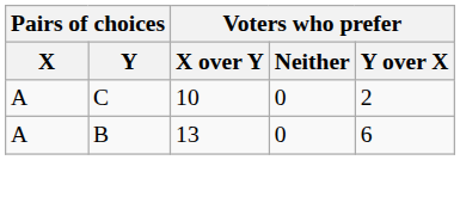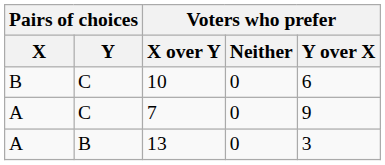 <table class="wikitable">
 <tr>
 <th colspan=2>Pairs of choices</th>
 <th colspan=3>Voters who prefer</th>
 </tr>
 <tr>
 <th>X</th>
 <th>Y</th>
 <th>X over Y</th>
 <th>Neither</th>
 <th>Y over X</th>
 </tr>
 <tr>
-<td>A</td>
+<td>B</td>
 <td>C</td>
 <td>10</td>
 <td>0</td>
-<td>2</td>
+<td>6</td>
+</tr>
+<tr>
+<td>A</td>
+<td>C</td>
+<td>7</td>
+<td>0</td>
+<td>9</td>
 </tr>
 <tr>
 <td>A</td>
 <td>B</td>
 <td>13</td>
 <td>0</td>
-<td>6</td>
+<td>3</td>
 </tr>
 </table>
